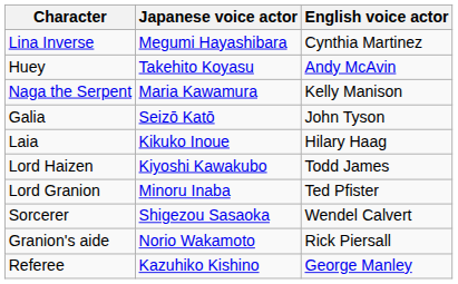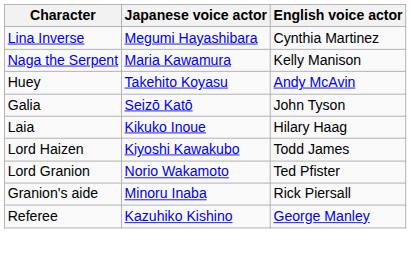 <table class="wikitable">
 <tr>
 <th>Character</th>
 <th>Japanese voice actor</th>
 <th>English voice actor</th>
 </tr>
 <tr>
 <td><a href='#'>Lina Inverse</a></td>
 <td><a href='#'>Megumi Hayashibara</a></td>
 <td>Cynthia Martinez</td>
 </tr>
 <tr>
+<td><a href='#'>Naga the Serpent</a></td>
+<td><a href='#'>Maria Kawamura</a></td>
+<td>Kelly Manison</td>
+</tr>
+<tr>
 <td>Huey</td>
 <td><a href='#'>Takehito Koyasu</a></td>
 <td><a href='#'>Andy McAvin</a></td>
-</tr>
-<tr>
-<td><a href='#'>Naga the Serpent</a></td>
-<td><a href='#'>Maria Kawamura</a></td>
-<td>Kelly Manison</td>
 </tr>
 <tr>
 <td>Galia</td>
 <td><a href='#'>Seizō Katō</a></td>
 <td>John Tyson</td>
 </tr>
 <tr>
 <td>Laia</td>
 <td><a href='#'>Kikuko Inoue</a></td>
 <td>Hilary Haag</td>
 </tr>
 <tr>
 <td>Lord Haizen</td>
 <td><a href='#'>Kiyoshi Kawakubo</a></td>
 <td>Todd James</td>
 </tr>
 <tr>
 <td>Lord Granion</td>
-<td><a href='#'>Minoru Inaba</a></td>
+<td><a href='#'>Norio Wakamoto</a></td>
 <td>Ted Pfister</td>
 </tr>
 <tr>
-<td>Sorcerer</td>
-<td><a href='#'>Shigezou Sasaoka</a></td>
-<td>Wendel Calvert</td>
-</tr>
-<tr>
 <td>Granion's aide</td>
-<td><a href='#'>Norio Wakamoto</a></td>
+<td><a href='#'>Minoru Inaba</a></td>
 <td>Rick Piersall</td>
 </tr>
 <tr>
 <td>Referee</td>
 <td><a href='#'>Kazuhiko Kishino</a></td>
 <td><a href='#'>George Manley</a></td>
 </tr>
 </table>
